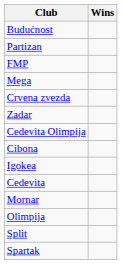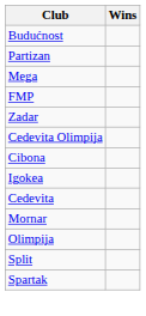 <table class="wikitable sortable" style="border-collapse:collapse">
 <tr>
 <th>Club</th>
 <th>Wins</th>
 </tr>
 <tr>
 <td><a href='#'>Budućnost</a></td>
 <td align="center"></td>
 </tr>
 <tr>
 <td><a href='#'>Partizan</a></td>
 <td align="center"></td>
 </tr>
 <tr>
-<td><a href='#'>FMP</a></td>
-<td align="center"></td>
-</tr>
-<tr>
 <td><a href='#'>Mega</a></td>
 <td align="center"></td>
 </tr>
 <tr>
-<td><a href='#'>Crvena zvezda</a></td>
+<td><a href='#'>FMP</a></td>
 <td align="center"></td>
 </tr>
 <tr>
 <td><a href='#'>Zadar</a></td>
 <td align="center"></td>
 </tr>
 <tr>
 <td><a href='#'>Cedevita Olimpija</a></td>
 <td align="center"></td>
 </tr>
 <tr>
 <td><a href='#'>Cibona</a></td>
 <td align="center"></td>
 </tr>
 <tr>
 <td><a href='#'>Igokea</a></td>
 <td align="center"></td>
 </tr>
 <tr>
 <td><a href='#'>Cedevita</a></td>
 <td align="center"></td>
 </tr>
 <tr>
 <td><a href='#'>Mornar</a></td>
 <td align="center"></td>
 </tr>
 <tr>
 <td><a href='#'>Olimpija</a></td>
 <td align="center"></td>
 </tr>
 <tr>
 <td><a href='#'>Split</a></td>
 <td align="center"></td>
 </tr>
 <tr>
 <td><a href='#'>Spartak</a></td>
 <td align="center"></td>
 </tr>
 </table>
